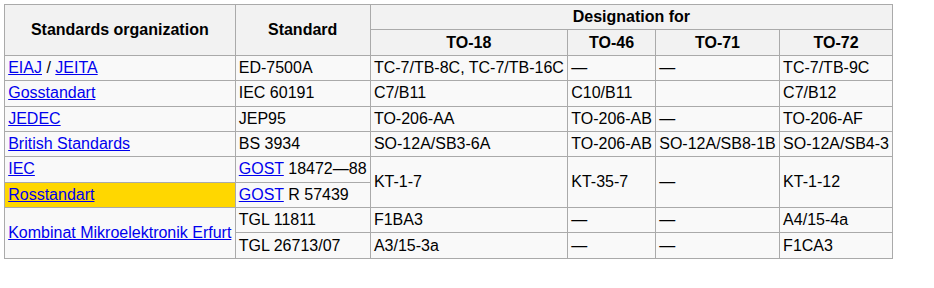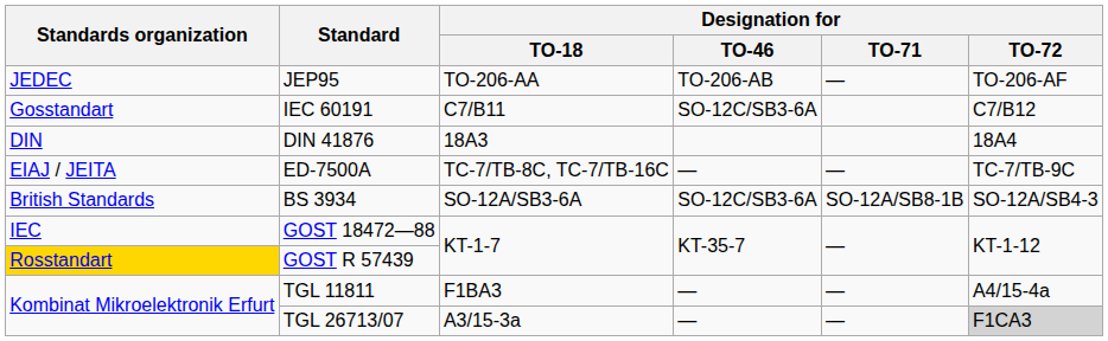 <table class="wikitable sortable">
 <tr>
 <th rowspan=2>Standards organization</th>
 <th rowspan=2>Standard</th>
 <th colspan=4>Designation for</th>
 </tr>
 <tr>
 <th>TO-18</th>
 <th>TO-46</th>
 <th>TO-71</th>
 <th>TO-72</th>
 </tr>
 <tr>
+<td><a href='#'>JEDEC</a></td>
+<td>JEP95</td>
+<td>TO-206-AA</td>
+<td>TO-206-AB</td>
+<td>—</td>
+<td>TO-206-AF</td>
+</tr>
+<tr>
+<td><a href='#'>Gosstandart</a></td>
+<td>IEC 60191</td>
+<td>C7/B11</td>
+<td>SO-12C/SB3-6A</td>
+<td></td>
+<td>C7/B12</td>
+</tr>
+<tr>
+<td><a href='#'>DIN</a></td>
+<td>DIN 41876</td>
+<td>18A3</td>
+<td></td>
+<td></td>
+<td>18A4</td>
+</tr>
+<tr>
 <td><a href='#'>EIAJ</a> / <a href='#'>JEITA</a></td>
 <td>ED-7500A</td>
 <td>TC-7/TB-8C, TC-7/TB-16C</td>
 <td>—</td>
 <td>—</td>
 <td>TC-7/TB-9C</td>
 </tr>
 <tr>
-<td><a href='#'>Gosstandart</a></td>
-<td>IEC 60191</td>
-<td>C7/B11</td>
-<td>C10/B11</td>
-<td></td>
-<td>C7/B12</td>
-</tr>
-<tr>
-<td><a href='#'>JEDEC</a></td>
-<td>JEP95</td>
-<td>TO-206-AA</td>
-<td>TO-206-AB</td>
-<td>—</td>
-<td>TO-206-AF</td>
-</tr>
-<tr>
 <td><a href='#'>British Standards</a></td>
 <td>BS 3934</td>
 <td>SO-12A/SB3-6A</td>
-<td>TO-206-AB</td>
+<td>SO-12C/SB3-6A</td>
 <td>SO-12A/SB8-1B</td>
 <td>SO-12A/SB4-3</td>
 </tr>
 <tr>
 <td><a href='#'>IEC</a></td>
 <td><a href='#'>GOST</a> 18472—88</td>
 <td rowspan=2>KT-1-7</td>
 <td rowspan=2>KT-35-7</td>
 <td rowspan=2>—</td>
 <td rowspan=2>KT-1-12</td>
 </tr>
 <tr>
 <td style="background: gold;"><a href='#'>Rosstandart</a></td>
 <td><a href='#'>GOST</a> R 57439</td>
 </tr>
 <tr>
 <td rowspan=2><a href='#'>Kombinat Mikroelektronik Erfurt</a></td>
 <td>TGL 11811</td>
 <td>F1BA3</td>
 <td>—</td>
 <td>—</td>
 <td>A4/15-4a</td>
 </tr>
 <tr>
 <td>TGL 26713/07</td>
 <td>A3/15-3a</td>
 <td>—</td>
 <td>—</td>
-<td>F1CA3</td>
+<td style="background: lightgrey;">F1CA3</td>
 </tr>
 </table>
